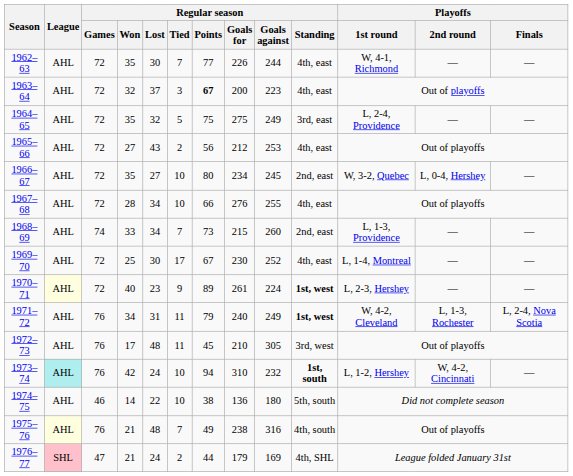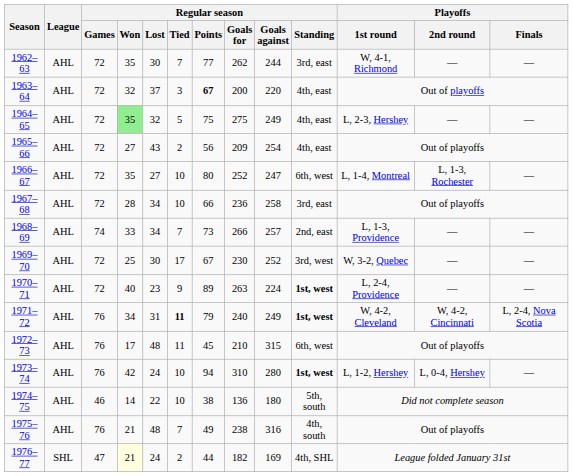 <table class="wikitable" style="text-align:center">
 <tr>
 <th rowspan="2">Season</th>
 <th rowspan="2">League</th>
 <th colspan="8">Regular season</th>
 <th colspan="3">Playoffs</th>
 </tr>
 <tr>
 <th>Games</th>
 <th>Won</th>
 <th>Lost</th>
 <th>Tied</th>
 <th>Points</th>
 <th>Goals<br>for</th>
 <th>Goals<br>against</th>
 <th>Standing</th>
 <th>1st round</th>
 <th>2nd round</th>
 <th>Finals</th>
 </tr>
 <tr>
 <td><a href='#'>1962–63</a></td>
 <td>AHL</td>
 <td>72</td>
 <td>35</td>
 <td>30</td>
 <td>7</td>
 <td>77</td>
-<td>226</td>
+<td>262</td>
 <td>244</td>
-<td>4th, east</td>
+<td>3rd, east</td>
 <td>W, 4-1, <a href='#'>Richmond</a></td>
 <td>—</td>
 <td>—</td>
 </tr>
 <tr>
 <td><a href='#'>1963–64</a></td>
 <td>AHL</td>
 <td>72</td>
 <td>32</td>
 <td>37</td>
 <td>3</td>
 <td><strong>67</strong></td>
 <td>200</td>
-<td>223</td>
+<td>220</td>
 <td>4th, east</td>
 <td colspan="3">Out of <a href='#'>playoffs</a></td>
 </tr>
 <tr>
 <td><a href='#'>1964–65</a></td>
 <td>AHL</td>
 <td>72</td>
-<td>35</td>
+<td style="background: lightgreen;">35</td>
 <td>32</td>
 <td>5</td>
 <td>75</td>
 <td>275</td>
 <td>249</td>
-<td>3rd, east</td>
-<td>L, 2-4, <a href='#'>Providence</a></td>
+<td>4th, east</td>
+<td>L, 2-3, <a href='#'>Hershey</a></td>
 <td>—</td>
 <td>—</td>
 </tr>
 <tr>
 <td><a href='#'>1965–66</a></td>
 <td>AHL</td>
 <td>72</td>
 <td>27</td>
 <td>43</td>
 <td>2</td>
 <td>56</td>
-<td>212</td>
-<td>253</td>
+<td>209</td>
+<td>254</td>
 <td>4th, east</td>
 <td colspan="3">Out of playoffs</td>
 </tr>
 <tr>
 <td><a href='#'>1966–67</a></td>
 <td>AHL</td>
 <td>72</td>
 <td>35</td>
 <td>27</td>
 <td>10</td>
 <td>80</td>
-<td>234</td>
-<td>245</td>
-<td>2nd, east</td>
-<td>W, 3-2, <a href='#'>Quebec</a></td>
-<td>L, 0-4, <a href='#'>Hershey</a></td>
+<td>252</td>
+<td>247</td>
+<td>6th, west</td>
+<td>L, 1-4, <a href='#'>Montreal</a></td>
+<td>L, 1-3, <a href='#'>Rochester</a></td>
 <td>—</td>
 </tr>
 <tr>
 <td><a href='#'>1967–68</a></td>
 <td>AHL</td>
 <td>72</td>
 <td>28</td>
 <td>34</td>
 <td>10</td>
 <td>66</td>
-<td>276</td>
-<td>255</td>
-<td>4th, east</td>
+<td>236</td>
+<td>258</td>
+<td>3rd, east</td>
 <td colspan="3">Out of playoffs</td>
 </tr>
 <tr>
 <td><a href='#'>1968–69</a></td>
 <td>AHL</td>
 <td>74</td>
 <td>33</td>
 <td>34</td>
 <td>7</td>
 <td>73</td>
-<td>215</td>
-<td>260</td>
+<td>266</td>
+<td>257</td>
 <td>2nd, east</td>
 <td>L, 1-3, <a href='#'>Providence</a></td>
 <td>—</td>
 <td>—</td>
 </tr>
 <tr>
 <td><a href='#'>1969–70</a></td>
 <td>AHL</td>
 <td>72</td>
 <td>25</td>
 <td>30</td>
 <td>17</td>
 <td>67</td>
 <td>230</td>
 <td>252</td>
-<td>4th, east</td>
-<td>L, 1-4, <a href='#'>Montreal</a></td>
+<td>3rd, west</td>
+<td>W, 3-2, <a href='#'>Quebec</a></td>
 <td>—</td>
 <td>—</td>
 </tr>
 <tr>
 <td><a href='#'>1970–71</a></td>
-<td style="background: lightyellow;">AHL</td>
+<td>AHL</td>
 <td>72</td>
 <td>40</td>
 <td>23</td>
 <td>9</td>
 <td>89</td>
-<td>261</td>
+<td>263</td>
 <td>224</td>
 <td><strong>1st, west</strong></td>
-<td>L, 2-3, <a href='#'>Hershey</a></td>
+<td>L, 2-4, <a href='#'>Providence</a></td>
 <td>—</td>
 <td>—</td>
 </tr>
 <tr>
 <td><a href='#'>1971–72</a></td>
 <td>AHL</td>
 <td>76</td>
 <td>34</td>
 <td>31</td>
-<td>11</td>
+<td><strong>11</strong></td>
 <td>79</td>
 <td>240</td>
 <td>249</td>
 <td><strong>1st, west</strong></td>
 <td>W, 4-2, <a href='#'>Cleveland</a></td>
-<td>L, 1-3, <a href='#'>Rochester</a></td>
+<td>W, 4-2, <a href='#'>Cincinnati</a></td>
 <td>L, 2-4, <a href='#'>Nova Scotia</a></td>
 </tr>
 <tr>
 <td><a href='#'>1972–73</a></td>
 <td>AHL</td>
 <td>76</td>
 <td>17</td>
 <td>48</td>
 <td>11</td>
 <td>45</td>
 <td>210</td>
-<td>305</td>
-<td>3rd, west</td>
+<td>315</td>
+<td>6th, west</td>
 <td colspan="3">Out of playoffs</td>
 </tr>
 <tr>
 <td><a href='#'>1973–74</a></td>
-<td style="background: paleturquoise;">AHL</td>
+<td>AHL</td>
 <td>76</td>
 <td>42</td>
 <td>24</td>
 <td>10</td>
 <td>94</td>
 <td>310</td>
-<td>232</td>
-<td><strong>1st, south</strong></td>
+<td>280</td>
+<td><strong>1st, west</strong></td>
 <td>L, 1-2, <a href='#'>Hershey</a></td>
-<td>W, 4-2, <a href='#'>Cincinnati</a></td>
+<td>L, 0-4, <a href='#'>Hershey</a></td>
 <td>—</td>
 </tr>
 <tr>
 <td><a href='#'>1974–75</a></td>
 <td>AHL</td>
 <td>46</td>
 <td>14</td>
 <td>22</td>
 <td>10</td>
 <td>38</td>
 <td>136</td>
 <td>180</td>
 <td>5th, south</td>
 <td colspan="3"><em>Did not complete season</em></td>
 </tr>
 <tr>
 <td><a href='#'>1975–76</a></td>
-<td style="background: lightyellow;">AHL</td>
+<td>AHL</td>
 <td>76</td>
 <td>21</td>
 <td>48</td>
 <td>7</td>
 <td>49</td>
 <td>238</td>
 <td>316</td>
 <td>4th, south</td>
 <td colspan="3">Out of playoffs</td>
 </tr>
 <tr>
 <td><a href='#'>1976–77</a></td>
-<td style="background: pink;">SHL</td>
+<td>SHL</td>
 <td>47</td>
-<td>21</td>
+<td style="background: lightyellow;">21</td>
 <td>24</td>
 <td>2</td>
 <td>44</td>
-<td>179</td>
+<td>182</td>
 <td>169</td>
 <td>4th, SHL</td>
 <td colspan="3"><em>League folded January 31st</em></td>
 </tr>
 </table>
